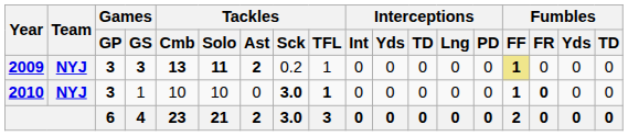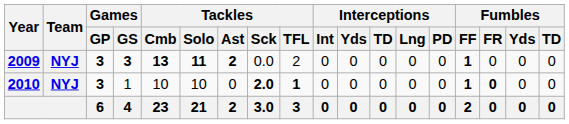 <table class="wikitable" style="text-align:center">
 <tr>
 <th rowspan="2">Year</th>
 <th rowspan="2">Team</th>
 <th colspan="2">Games</th>
 <th colspan="5">Tackles</th>
 <th colspan="5">Interceptions</th>
 <th colspan="4">Fumbles</th>
 </tr>
 <tr>
 <th>GP</th>
 <th>GS</th>
 <th>Cmb</th>
 <th>Solo</th>
 <th>Ast</th>
 <th>Sck</th>
 <th>TFL</th>
 <th>Int</th>
 <th>Yds</th>
 <th>TD</th>
 <th>Lng</th>
 <th>PD</th>
 <th>FF</th>
 <th>FR</th>
 <th>Yds</th>
 <th>TD</th>
 </tr>
 <tr>
 <th><a href='#'>2009</a></th>
 <th><a href='#'>NYJ</a></th>
 <td><strong>3</strong></td>
 <td><strong>3</strong></td>
 <td><strong>13</strong></td>
 <td><strong>11</strong></td>
 <td><strong>2</strong></td>
-<td>0.2</td>
-<td>1</td>
+<td>0.0</td>
+<td>2</td>
 <td>0</td>
 <td>0</td>
 <td>0</td>
 <td>0</td>
 <td>0</td>
-<td style="background: khaki;"><strong>1</strong></td>
+<td><strong>1</strong></td>
 <td>0</td>
 <td>0</td>
 <td>0</td>
 </tr>
 <tr>
 <th><a href='#'>2010</a></th>
 <th><a href='#'>NYJ</a></th>
 <td><strong>3</strong></td>
 <td>1</td>
 <td>10</td>
 <td>10</td>
 <td>0</td>
-<td><strong>3.0</strong></td>
+<td><strong>2.0</strong></td>
 <td><strong>1</strong></td>
 <td>0</td>
 <td>0</td>
 <td>0</td>
 <td>0</td>
 <td>0</td>
 <td><strong>1</strong></td>
 <td><strong>0</strong></td>
 <td>0</td>
 <td>0</td>
 </tr>
 <tr>
 <th colspan="2"></th>
 <th>6</th>
 <th>4</th>
 <th>23</th>
 <th>21</th>
 <th>2</th>
 <th>3.0</th>
 <th>3</th>
 <th>0</th>
 <th>0</th>
 <th>0</th>
 <th>0</th>
 <th>0</th>
 <th>2</th>
 <th>0</th>
 <th>0</th>
 <th>0</th>
 </tr>
 </table>
